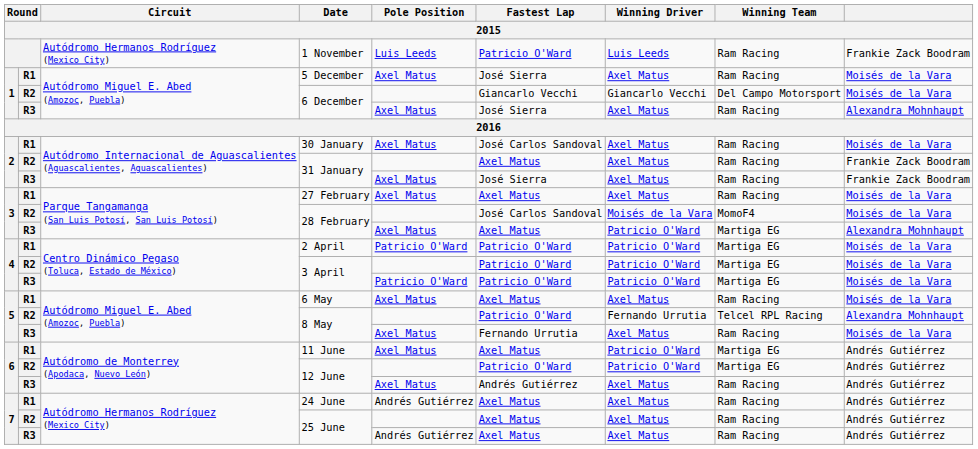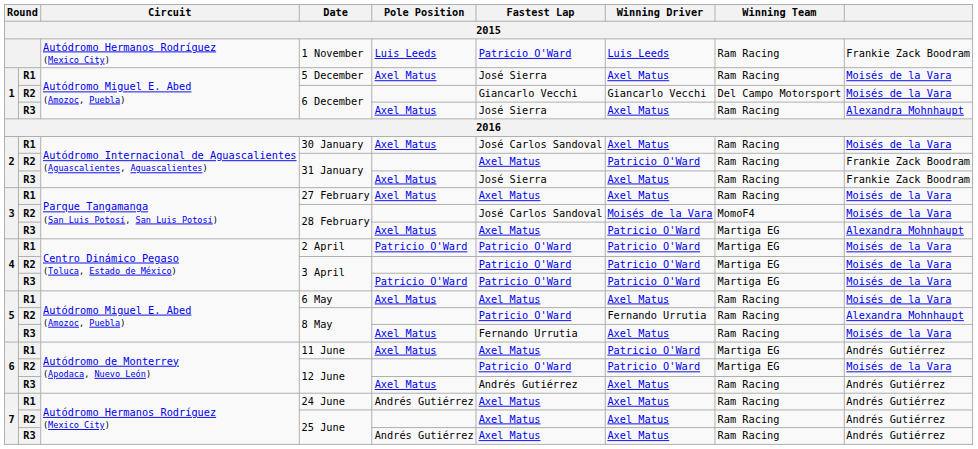 <table class="wikitable" style="font-size: 85%">
 <tr>
 <th colspan=2>Round</th>
 <th>Circuit</th>
 <th>Date</th>
 <th>Pole Position</th>
 <th>Fastest Lap</th>
 <th>Winning Driver</th>
 <th>Winning Team</th>
 <th></th>
 </tr>
 <tr>
 <th colspan=9>2015</th>
 </tr>
 <tr>
 <th colspan=2></th>
 <td><a href='#'>Autódromo Hermanos Rodríguez</a><br><small>(<a href='#'>Mexico City</a>)</small></td>
 <td>1 November</td>
 <td> <a href='#'>Luis Leeds</a></td>
 <td> <a href='#'>Patricio O'Ward</a></td>
 <td> <a href='#'>Luis Leeds</a></td>
 <td> Ram Racing</td>
 <td> Frankie Zack Boodram</td>
 </tr>
 <tr>
 <th rowspan=3>1</th>
 <th>R1</th>
 <td rowspan=3><a href='#'>Autódromo Miguel E. Abed</a><br><small>(<a href='#'>Amozoc</a>, <a href='#'>Puebla</a>)</small></td>
 <td>5 December</td>
 <td> <a href='#'>Axel Matus</a></td>
 <td> José Sierra</td>
 <td> <a href='#'>Axel Matus</a></td>
 <td> Ram Racing</td>
 <td> <a href='#'>Moisés de la Vara</a></td>
 </tr>
 <tr>
 <th>R2</th>
 <td rowspan=2 nowrap>6 December</td>
 <td></td>
 <td> Giancarlo Vecchi</td>
 <td> Giancarlo Vecchi</td>
 <td nowrap> Del Campo Motorsport</td>
 <td nowrap> <a href='#'>Moisés de la Vara</a></td>
 </tr>
 <tr>
 <th>R3</th>
 <td> <a href='#'>Axel Matus</a></td>
 <td> José Sierra</td>
 <td> <a href='#'>Axel Matus</a></td>
 <td> Ram Racing</td>
 <td nowrap> <a href='#'>Alexandra Mohnhaupt</a></td>
 </tr>
 <tr>
 <th colspan=9>2016</th>
 </tr>
 <tr>
 <th rowspan=3>2</th>
 <th>R1</th>
 <td rowspan=3 nowrap><a href='#'>Autódromo Internacional de Aguascalientes</a><br><small>(<a href='#'>Aguascalientes</a>, <a href='#'>Aguascalientes</a>)</small></td>
 <td>30 January</td>
 <td> <a href='#'>Axel Matus</a></td>
 <td nowrap> José Carlos Sandoval</td>
 <td> <a href='#'>Axel Matus</a></td>
 <td> Ram Racing</td>
 <td> <a href='#'>Moisés de la Vara</a></td>
 </tr>
 <tr>
 <th>R2</th>
 <td rowspan=2>31 January</td>
 <td></td>
 <td> <a href='#'>Axel Matus</a></td>
-<td> <a href='#'>Axel Matus</a></td>
+<td> <a href='#'>Patricio O'Ward</a></td>
 <td> Ram Racing</td>
 <td nowrap> Frankie Zack Boodram</td>
 </tr>
 <tr>
 <th>R3</th>
 <td> <a href='#'>Axel Matus</a></td>
 <td> José Sierra</td>
 <td> <a href='#'>Axel Matus</a></td>
 <td> Ram Racing</td>
 <td> Frankie Zack Boodram</td>
 </tr>
 <tr>
 <th rowspan=3>3</th>
 <th>R1</th>
 <td rowspan=3><a href='#'>Parque Tangamanga</a><br><small>(<a href='#'>San Luis Potosí</a>, <a href='#'>San Luis Potosí</a>)</small></td>
 <td>27 February</td>
 <td> <a href='#'>Axel Matus</a></td>
 <td> <a href='#'>Axel Matus</a></td>
 <td> <a href='#'>Axel Matus</a></td>
 <td> Ram Racing</td>
 <td> <a href='#'>Moisés de la Vara</a></td>
 </tr>
 <tr>
 <th>R2</th>
 <td rowspan=2>28 February</td>
 <td></td>
 <td nowrap> José Carlos Sandoval</td>
 <td nowrap> <a href='#'>Moisés de la Vara</a></td>
 <td> MomoF4</td>
 <td> <a href='#'>Moisés de la Vara</a></td>
 </tr>
 <tr>
 <th>R3</th>
 <td> <a href='#'>Axel Matus</a></td>
 <td> <a href='#'>Axel Matus</a></td>
 <td> <a href='#'>Patricio O'Ward</a></td>
 <td> Martiga EG</td>
 <td> <a href='#'>Alexandra Mohnhaupt</a></td>
 </tr>
 <tr>
 <th rowspan=3>4</th>
 <th>R1</th>
 <td rowspan=3><a href='#'>Centro Dinámico Pegaso</a><br><small>(<a href='#'>Toluca</a>, <a href='#'>Estado de México</a>)</small></td>
 <td>2 April</td>
 <td> <a href='#'>Patricio O'Ward</a></td>
 <td> <a href='#'>Patricio O'Ward</a></td>
 <td> <a href='#'>Patricio O'Ward</a></td>
 <td> Martiga EG</td>
 <td> <a href='#'>Moisés de la Vara</a></td>
 </tr>
 <tr>
 <th>R2</th>
 <td rowspan=2>3 April</td>
 <td></td>
 <td> <a href='#'>Patricio O'Ward</a></td>
 <td> <a href='#'>Patricio O'Ward</a></td>
 <td> Martiga EG</td>
 <td> <a href='#'>Moisés de la Vara</a></td>
 </tr>
 <tr>
 <th>R3</th>
 <td nowrap> <a href='#'>Patricio O'Ward</a></td>
 <td nowrap> <a href='#'>Patricio O'Ward</a></td>
 <td nowrap> <a href='#'>Patricio O'Ward</a></td>
 <td> Martiga EG</td>
 <td> <a href='#'>Moisés de la Vara</a></td>
 </tr>
 <tr>
 <th rowspan=3>5</th>
 <th>R1</th>
 <td rowspan=3><a href='#'>Autódromo Miguel E. Abed</a><br><small>(<a href='#'>Amozoc</a>, <a href='#'>Puebla</a>)</small></td>
 <td>6 May</td>
 <td> <a href='#'>Axel Matus</a></td>
 <td> <a href='#'>Axel Matus</a></td>
 <td> <a href='#'>Axel Matus</a></td>
 <td> Ram Racing</td>
 <td> <a href='#'>Moisés de la Vara</a></td>
 </tr>
 <tr>
 <th>R2</th>
 <td rowspan=2>8 May</td>
 <td></td>
 <td> <a href='#'>Patricio O'Ward</a></td>
 <td> Fernando Urrutia</td>
-<td> Telcel RPL Racing</td>
+<td> Ram Racing</td>
 <td> <a href='#'>Alexandra Mohnhaupt</a></td>
 </tr>
 <tr>
 <th>R3</th>
 <td> <a href='#'>Axel Matus</a></td>
 <td> Fernando Urrutia</td>
 <td> <a href='#'>Axel Matus</a></td>
 <td> Ram Racing</td>
 <td> <a href='#'>Moisés de la Vara</a></td>
 </tr>
 <tr>
 <th rowspan=3>6</th>
 <th>R1</th>
 <td rowspan=3><a href='#'>Autódromo de Monterrey</a><br><small>(<a href='#'>Apodaca</a>, <a href='#'>Nuevo León</a>)</small></td>
 <td>11 June</td>
 <td> <a href='#'>Axel Matus</a></td>
 <td> <a href='#'>Axel Matus</a></td>
 <td> <a href='#'>Patricio O'Ward</a></td>
 <td> Martiga EG</td>
 <td> Andrés Gutiérrez</td>
 </tr>
 <tr>
 <th>R2</th>
 <td rowspan=2>12 June</td>
 <td></td>
 <td> <a href='#'>Patricio O'Ward</a></td>
 <td> <a href='#'>Patricio O'Ward</a></td>
 <td> Martiga EG</td>
-<td> Andrés Gutiérrez</td>
+<td> <a href='#'>Moisés de la Vara</a></td>
 </tr>
 <tr>
 <th>R3</th>
 <td> <a href='#'>Axel Matus</a></td>
 <td nowrap> Andrés Gutiérrez</td>
 <td> <a href='#'>Axel Matus</a></td>
 <td> Ram Racing</td>
 <td> Andrés Gutiérrez</td>
 </tr>
 <tr>
 <th rowspan=3>7</th>
 <th>R1</th>
 <td rowspan=3><a href='#'>Autódromo Hermanos Rodríguez</a><br><small>(<a href='#'>Mexico City</a>)</small></td>
 <td>24 June</td>
 <td nowrap> Andrés Gutiérrez</td>
 <td> <a href='#'>Axel Matus</a></td>
 <td> <a href='#'>Axel Matus</a></td>
 <td> Ram Racing</td>
 <td> Andrés Gutiérrez</td>
 </tr>
 <tr>
 <th>R2</th>
 <td rowspan=2>25 June</td>
 <td></td>
 <td> <a href='#'>Axel Matus</a></td>
 <td> <a href='#'>Axel Matus</a></td>
 <td> Ram Racing</td>
 <td> Andrés Gutiérrez</td>
 </tr>
 <tr>
 <th>R3</th>
 <td> Andrés Gutiérrez</td>
 <td> <a href='#'>Axel Matus</a></td>
 <td> <a href='#'>Axel Matus</a></td>
 <td> Ram Racing</td>
 <td> Andrés Gutiérrez</td>
 </tr>
 </table>
